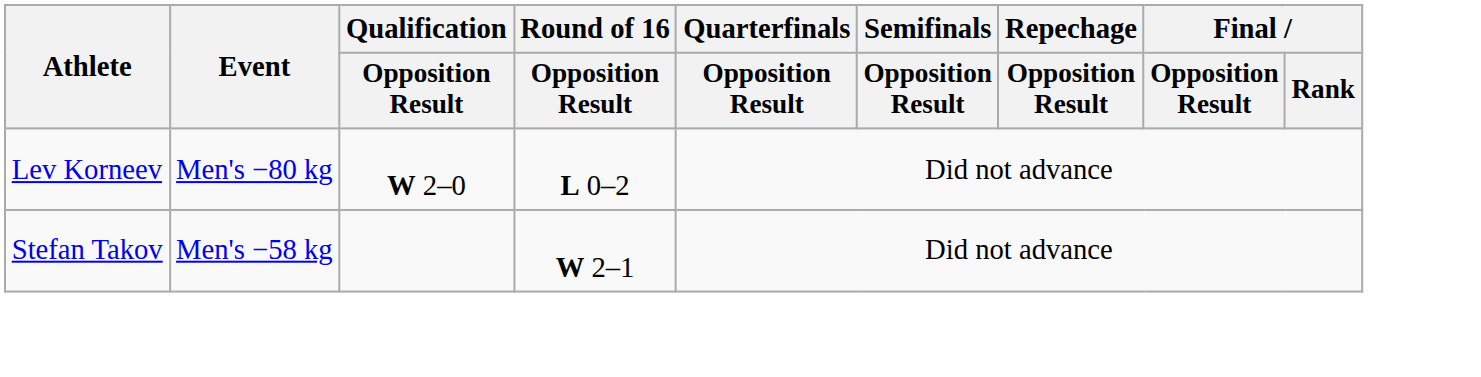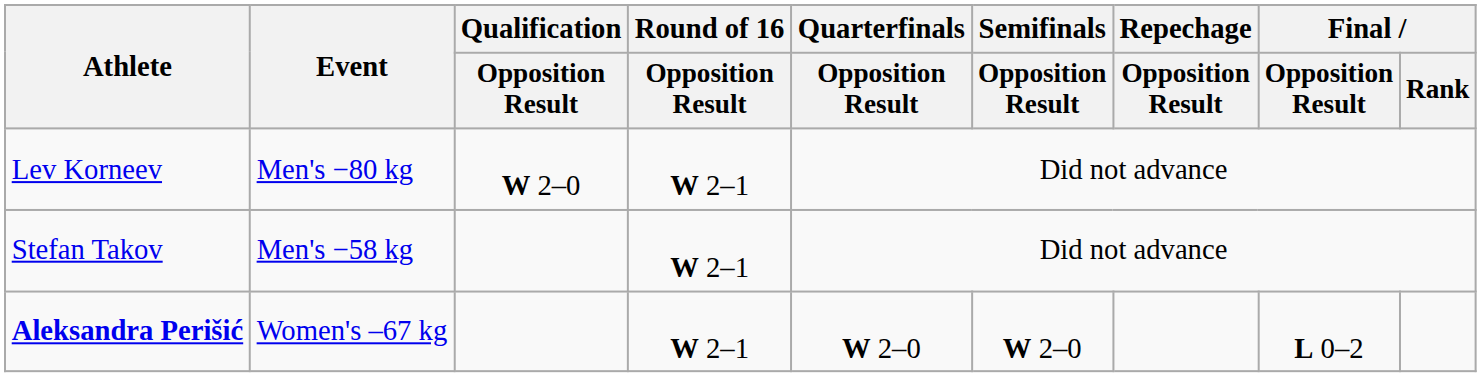 <table class=wikitable style=font-size:90%;text-align:center>
 <tr>
 <th rowspan=2>Athlete</th>
 <th rowspan=2>Event</th>
 <th>Qualification</th>
 <th>Round of 16</th>
 <th>Quarterfinals</th>
 <th>Semifinals</th>
 <th>Repechage</th>
 <th colspan=2>Final / </th>
 </tr>
 <tr style=font-size:95%>
 <th>Opposition<br>Result</th>
 <th>Opposition<br>Result</th>
 <th>Opposition<br>Result</th>
 <th>Opposition<br>Result</th>
 <th>Opposition<br>Result</th>
 <th>Opposition<br>Result</th>
 <th>Rank</th>
 </tr>
 <tr align=center>
 <td align=left><a href='#'>Lev Korneev</a></td>
 <td align=left><a href='#'>Men's −80 kg</a></td>
 <td><br><strong>W</strong> 2–0</td>
-<td><br><strong>L</strong> 0–2</td>
+<td><br><strong>W</strong> 2–1</td>
 <td colspan=5>Did not advance</td>
 </tr>
 <tr align=center>
 <td align=left><a href='#'>Stefan Takov</a></td>
 <td align=left><a href='#'>Men's −58 kg</a></td>
 <td></td>
 <td><br><strong>W</strong> 2–1</td>
 <td colspan=5>Did not advance</td>
 </tr>
+<tr>
+<td align=left><strong><a href='#'>Aleksandra Perišić</a></strong></td>
+<td align=left><a href='#'>Women's –67 kg</a></td>
+<td></td>
+<td><br><strong>W</strong> 2–1</td>
+<td><br><strong>W</strong> 2–0</td>
+<td><br><strong>W</strong> 2–0</td>
+<td></td>
+<td><br><strong>L</strong> 0–2</td>
+<td></td>
+</tr>
 </table>
